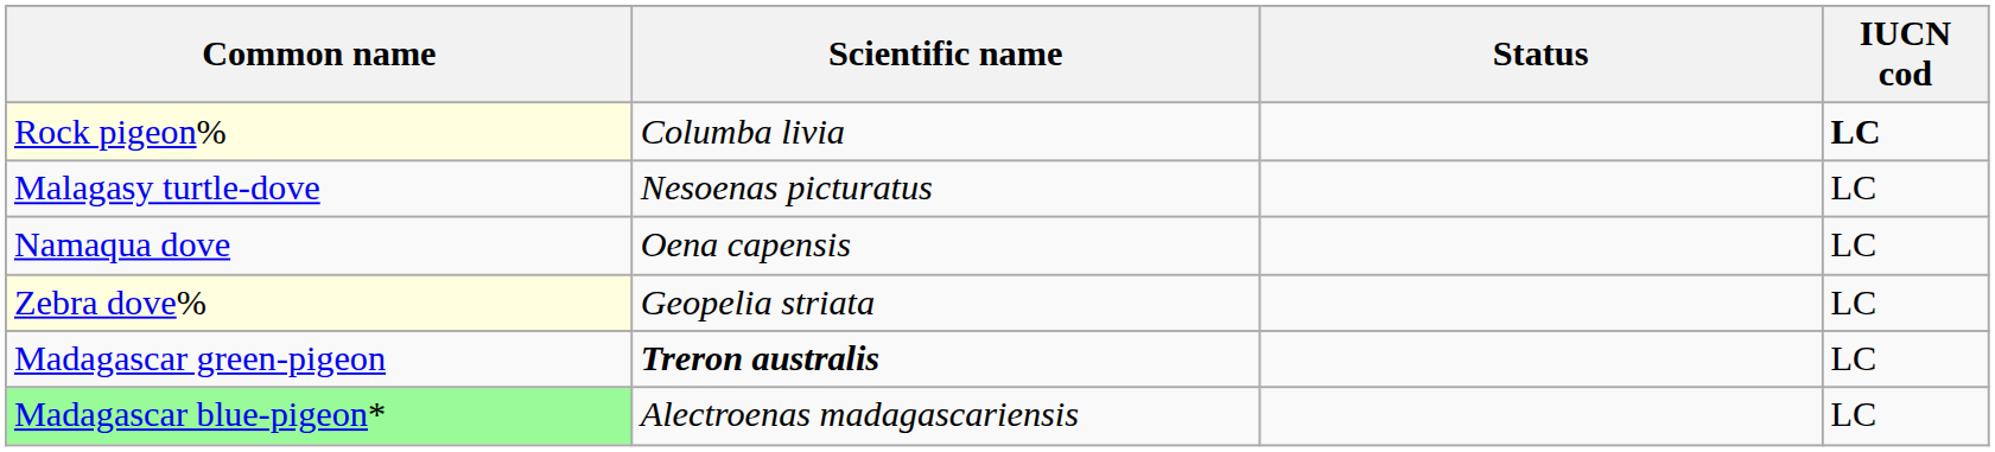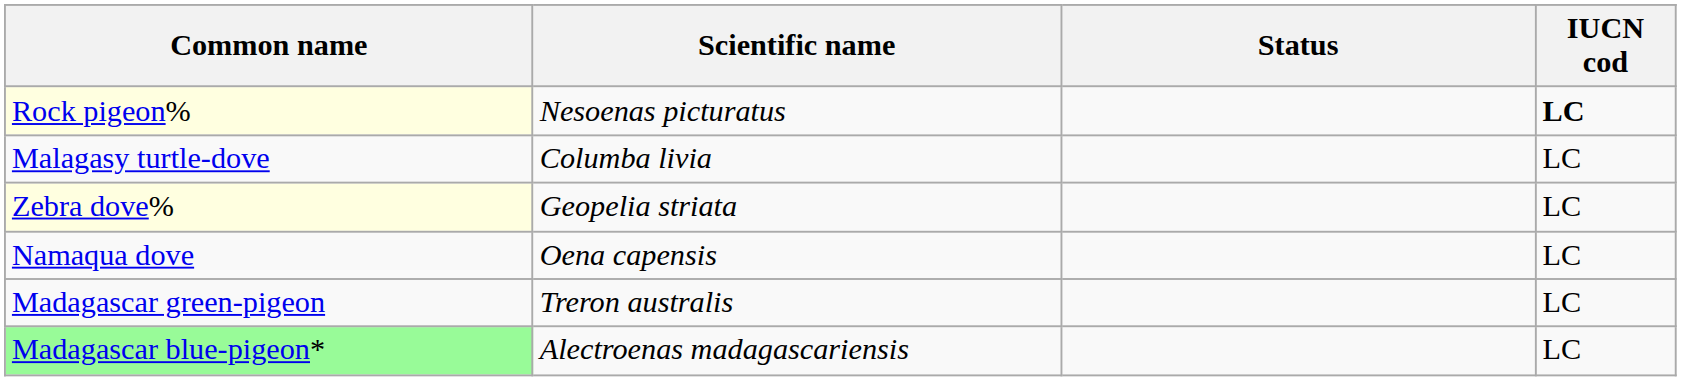 <table width=70% class="wikitable sortable">
 <tr>
 <th width=20%>Common name</th>
 <th width=20%>Scientific name</th>
 <th width=18%>Status</th>
 <th width=5%>IUCN cod</th>
 </tr>
 <tr>
 <td style="background:lightyellow; color:black"><a href='#'>Rock pigeon</a>%</td>
-<td><em>Columba livia</em></td>
+<td><em>Nesoenas picturatus</em></td>
 <td></td>
 <td><strong>LC</strong></td>
 </tr>
 <tr>
 <td><a href='#'>Malagasy turtle-dove</a></td>
-<td><em>Nesoenas picturatus</em></td>
+<td><em>Columba livia</em></td>
+<td></td>
+<td>LC</td>
+</tr>
+<tr>
+<td style="background:lightyellow; color:black"><a href='#'>Zebra dove</a>%</td>
+<td><em>Geopelia striata</em></td>
 <td></td>
 <td>LC</td>
 </tr>
 <tr>
 <td><a href='#'>Namaqua dove</a></td>
 <td><em>Oena capensis</em></td>
 <td></td>
 <td>LC</td>
 </tr>
 <tr>
-<td style="background:lightyellow; color:black"><a href='#'>Zebra dove</a>%</td>
-<td><em>Geopelia striata</em></td>
-<td></td>
-<td>LC</td>
-</tr>
-<tr>
 <td><a href='#'>Madagascar green-pigeon</a></td>
-<td><strong><em>Treron australis</em></strong></td>
+<td><em>Treron australis</em></td>
 <td></td>
 <td>LC</td>
 </tr>
 <tr>
 <td style="background:palegreen; color:black"><a href='#'>Madagascar blue-pigeon</a>*</td>
 <td><em>Alectroenas madagascariensis</em></td>
 <td></td>
 <td>LC</td>
 </tr>
 </table>
